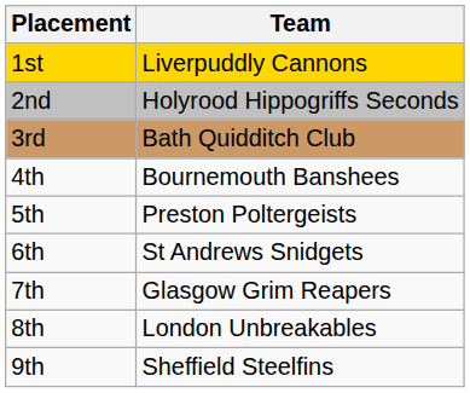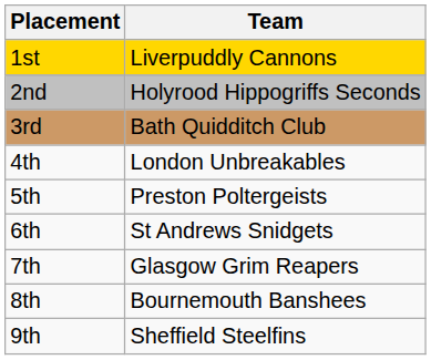 <table class="wikitable">
 <tr>
 <th>Placement</th>
 <th>Team</th>
 </tr>
 <tr>
 <td style="background: gold;">1st</td>
 <td style="background: gold;">Liverpuddly Cannons</td>
 </tr>
 <tr>
 <td style="background: silver;">2nd</td>
 <td style="background: silver;">Holyrood Hippogriffs Seconds</td>
 </tr>
 <tr>
 <td style="background: #CC9966;">3rd</td>
 <td style="background: #CC9966;">Bath Quidditch Club</td>
 </tr>
 <tr>
 <td>4th</td>
-<td>Bournemouth Banshees</td>
+<td>London Unbreakables</td>
 </tr>
 <tr>
 <td>5th</td>
 <td>Preston Poltergeists</td>
 </tr>
 <tr>
 <td>6th</td>
 <td>St Andrews Snidgets</td>
 </tr>
 <tr>
 <td>7th</td>
 <td>Glasgow Grim Reapers</td>
 </tr>
 <tr>
 <td>8th</td>
-<td>London Unbreakables</td>
+<td>Bournemouth Banshees</td>
 </tr>
 <tr>
 <td>9th</td>
 <td>Sheffield Steelfins</td>
 </tr>
 </table>
